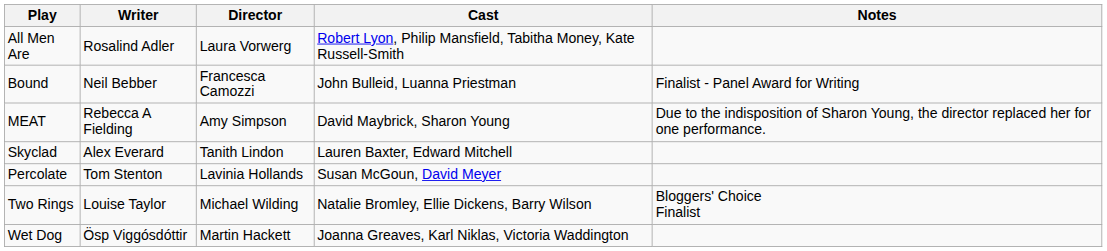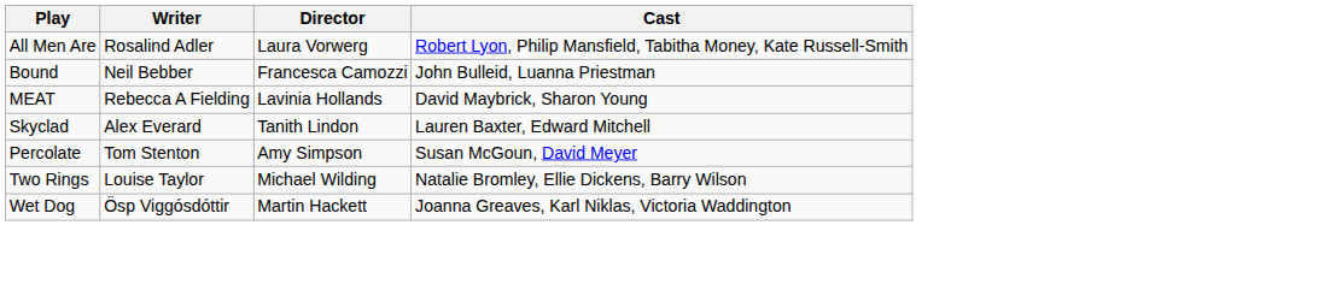 <table class="wikitable">
 <tr>
 <th>Play</th>
 <th>Writer</th>
 <th>Director</th>
 <th>Cast</th>
-<th>Notes</th>
 </tr>
 <tr>
 <td>All Men Are</td>
 <td>Rosalind Adler</td>
 <td>Laura Vorwerg</td>
 <td><a href='#'>Robert Lyon</a>, Philip Mansfield, Tabitha Money, Kate Russell-Smith</td>
-<td></td>
 </tr>
 <tr>
 <td>Bound</td>
 <td>Neil Bebber</td>
 <td>Francesca Camozzi</td>
 <td>John Bulleid, Luanna Priestman</td>
-<td>Finalist - Panel Award for Writing</td>
 </tr>
 <tr>
 <td>MEAT</td>
 <td>Rebecca A Fielding</td>
-<td>Amy Simpson</td>
+<td>Lavinia Hollands</td>
 <td>David Maybrick, Sharon Young</td>
-<td>Due to the indisposition of Sharon Young, the director replaced her for one performance.</td>
 </tr>
 <tr>
 <td>Skyclad</td>
 <td>Alex Everard</td>
 <td>Tanith Lindon</td>
 <td>Lauren Baxter, Edward Mitchell</td>
-<td></td>
 </tr>
 <tr>
 <td>Percolate</td>
 <td>Tom Stenton</td>
-<td>Lavinia Hollands</td>
+<td>Amy Simpson</td>
 <td>Susan McGoun, <a href='#'>David Meyer</a></td>
-<td></td>
 </tr>
 <tr>
 <td>Two Rings</td>
 <td>Louise Taylor</td>
 <td>Michael Wilding</td>
 <td>Natalie Bromley, Ellie Dickens, Barry Wilson</td>
-<td>Bloggers' Choice<br>Finalist</td>
 </tr>
 <tr>
 <td>Wet Dog</td>
 <td>Ösp Viggósdóttir</td>
 <td>Martin Hackett</td>
 <td>Joanna Greaves, Karl Niklas, Victoria Waddington</td>
-<td></td>
 </tr>
 </table>
